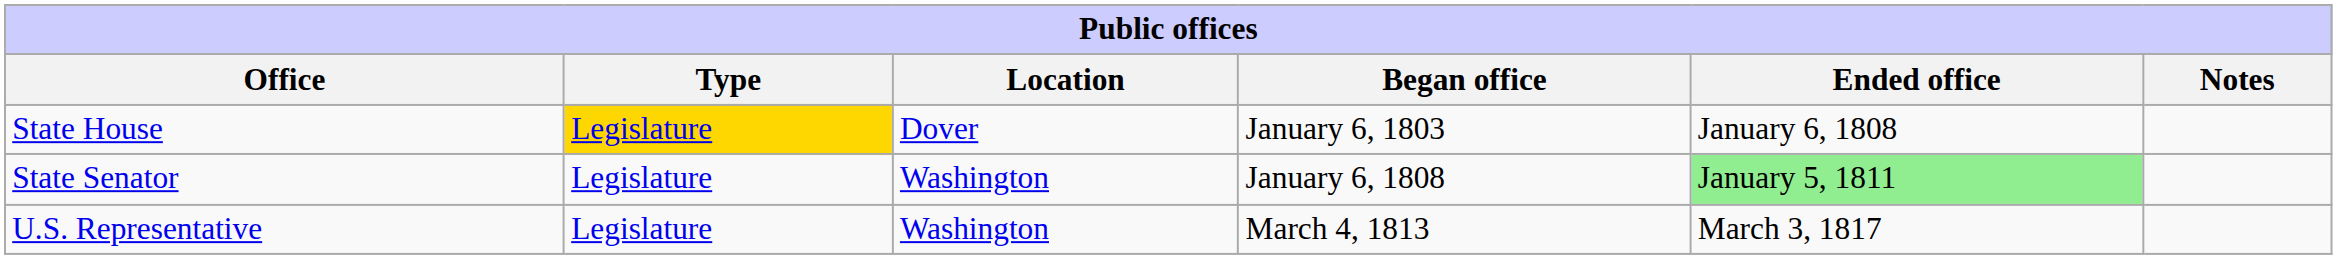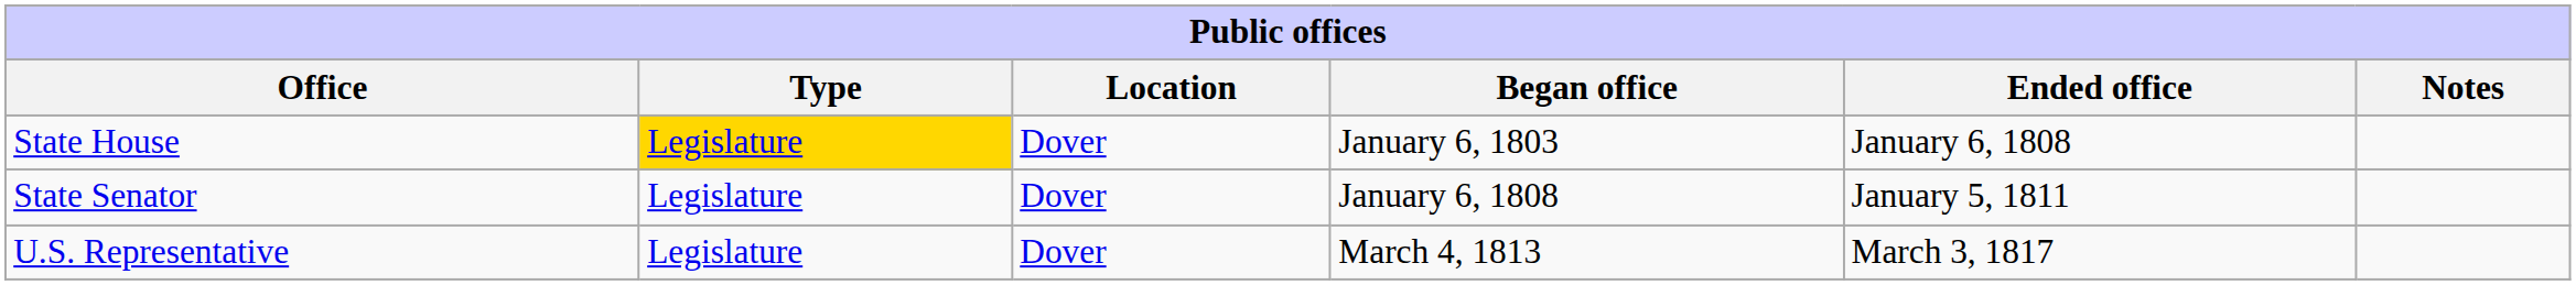 <table class=wikitable style="width: 94%" style="text-align: center;" align="center">
 <tr bgcolor=#cccccc>
 <th colspan=8 style="background: #ccccff;">Public offices</th>
 </tr>
 <tr>
 <th>Office</th>
 <th>Type</th>
 <th>Location</th>
 <th>Began office</th>
 <th>Ended office</th>
 <th>Notes</th>
 </tr>
 <tr>
 <td><a href='#'>State House</a></td>
 <td style="background: gold;"><a href='#'>Legislature</a></td>
 <td><a href='#'>Dover</a></td>
 <td>January 6, 1803</td>
 <td>January 6, 1808</td>
 <td></td>
 </tr>
 <tr>
 <td><a href='#'>State Senator</a></td>
 <td><a href='#'>Legislature</a></td>
-<td><a href='#'>Washington</a></td>
+<td><a href='#'>Dover</a></td>
 <td>January 6, 1808</td>
-<td style="background: lightgreen;">January 5, 1811</td>
+<td>January 5, 1811</td>
 <td></td>
 </tr>
 <tr>
 <td><a href='#'>U.S. Representative</a></td>
 <td><a href='#'>Legislature</a></td>
-<td><a href='#'>Washington</a></td>
+<td><a href='#'>Dover</a></td>
 <td>March 4, 1813</td>
 <td>March 3, 1817</td>
 <td></td>
 </tr>
 </table>
